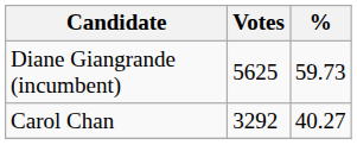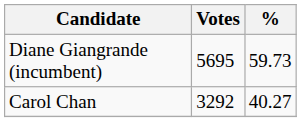 <table class="wikitable">
 <tr>
 <th bgcolor="#DDDDFF" width="150px">Candidate</th>
 <th bgcolor="#DDDDFF">Votes</th>
 <th bgcolor="#DDDDFF">%</th>
 </tr>
 <tr>
 <td>Diane Giangrande (incumbent)</td>
-<td>5625</td>
+<td>5695</td>
 <td>59.73</td>
 </tr>
 <tr>
 <td>Carol Chan</td>
 <td>3292</td>
 <td>40.27</td>
 </tr>
 <tr>
 </tr>
 </table>
